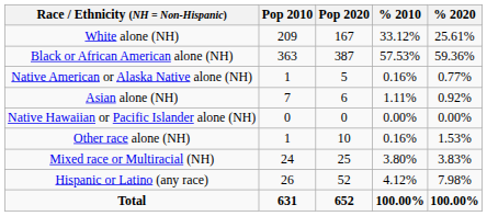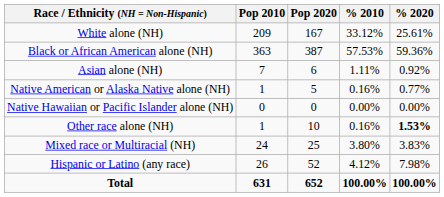 <table class="wikitable" style="text-align:center;">
 <tr>
 <th>Race / Ethnicity <small>(<em>NH = Non-Hispanic</em>)</small></th>
 <th>Pop 2010</th>
 <th>Pop 2020</th>
 <th>% 2010</th>
 <th>% 2020</th>
 </tr>
 <tr>
 <td><a href='#'>White</a> alone (NH)</td>
 <td>209</td>
 <td>167</td>
 <td>33.12%</td>
 <td>25.61%</td>
 </tr>
 <tr>
 <td><a href='#'>Black or African American</a> alone (NH)</td>
 <td>363</td>
 <td>387</td>
 <td>57.53%</td>
 <td>59.36%</td>
 </tr>
 <tr>
+<td><a href='#'>Asian</a> alone (NH)</td>
+<td>7</td>
+<td>6</td>
+<td>1.11%</td>
+<td>0.92%</td>
+</tr>
+<tr>
 <td><a href='#'>Native American</a> or <a href='#'>Alaska Native</a> alone (NH)</td>
 <td>1</td>
 <td>5</td>
 <td>0.16%</td>
 <td>0.77%</td>
-</tr>
-<tr>
-<td><a href='#'>Asian</a> alone (NH)</td>
-<td>7</td>
-<td>6</td>
-<td>1.11%</td>
-<td>0.92%</td>
 </tr>
 <tr>
 <td><a href='#'>Native Hawaiian</a> or <a href='#'>Pacific Islander</a> alone (NH)</td>
 <td>0</td>
 <td>0</td>
 <td>0.00%</td>
 <td>0.00%</td>
 </tr>
 <tr>
 <td><a href='#'>Other race</a> alone (NH)</td>
 <td>1</td>
 <td>10</td>
 <td>0.16%</td>
-<td>1.53%</td>
+<td><strong>1.53%</strong></td>
 </tr>
 <tr>
 <td><a href='#'>Mixed race or Multiracial</a> (NH)</td>
 <td>24</td>
 <td>25</td>
 <td>3.80%</td>
 <td>3.83%</td>
 </tr>
 <tr>
 <td><a href='#'>Hispanic or Latino</a> (any race)</td>
 <td>26</td>
 <td>52</td>
 <td>4.12%</td>
 <td>7.98%</td>
 </tr>
 <tr>
 <td><strong>Total</strong></td>
 <td><strong>631</strong></td>
 <td><strong>652</strong></td>
 <td><strong>100.00%</strong></td>
 <td><strong>100.00%</strong></td>
 </tr>
 </table>
